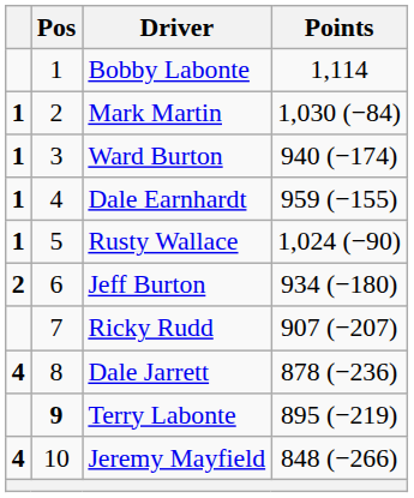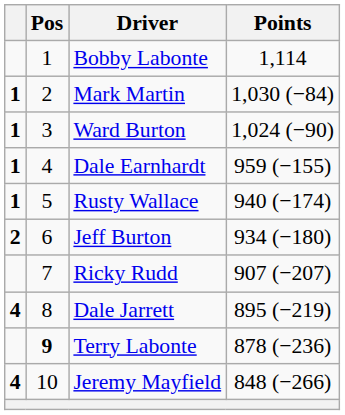 <table class="wikitable" style="font-size: 95%;">
 <tr>
 <th></th>
 <th>Pos</th>
 <th>Driver</th>
 <th>Points</th>
 </tr>
 <tr>
 <td align="left"></td>
 <td style="text-align:center;">1</td>
 <td><a href='#'>Bobby Labonte</a></td>
 <td style="text-align:center;">1,114</td>
 </tr>
 <tr>
 <td align="left">  <strong>1</strong></td>
 <td style="text-align:center;">2</td>
 <td><a href='#'>Mark Martin</a></td>
 <td style="text-align:center;">1,030 (−84)</td>
 </tr>
 <tr>
 <td align="left">  <strong>1</strong></td>
 <td style="text-align:center;">3</td>
 <td><a href='#'>Ward Burton</a></td>
-<td style="text-align:center;">940 (−174)</td>
+<td style="text-align:center;">1,024 (−90)</td>
 </tr>
 <tr>
 <td align="left">  <strong>1</strong></td>
 <td style="text-align:center;">4</td>
 <td><a href='#'>Dale Earnhardt</a></td>
 <td style="text-align:center;">959 (−155)</td>
 </tr>
 <tr>
 <td align="left">  <strong>1</strong></td>
 <td style="text-align:center;">5</td>
 <td><a href='#'>Rusty Wallace</a></td>
-<td style="text-align:center;">1,024 (−90)</td>
+<td style="text-align:center;">940 (−174)</td>
 </tr>
 <tr>
 <td align="left">  <strong>2</strong></td>
 <td style="text-align:center;">6</td>
 <td><a href='#'>Jeff Burton</a></td>
 <td style="text-align:center;">934 (−180)</td>
 </tr>
 <tr>
 <td align="left"></td>
 <td style="text-align:center;">7</td>
 <td><a href='#'>Ricky Rudd</a></td>
 <td style="text-align:center;">907 (−207)</td>
 </tr>
 <tr>
 <td align="left">  <strong>4</strong></td>
 <td style="text-align:center;">8</td>
 <td><a href='#'>Dale Jarrett</a></td>
-<td style="text-align:center;">878 (−236)</td>
+<td style="text-align:center;">895 (−219)</td>
 </tr>
 <tr>
 <td align="left"></td>
 <td style="text-align:center;"><strong>9</strong></td>
 <td><a href='#'>Terry Labonte</a></td>
-<td style="text-align:center;">895 (−219)</td>
+<td style="text-align:center;">878 (−236)</td>
 </tr>
 <tr>
 <td align="left">  <strong>4</strong></td>
 <td style="text-align:center;">10</td>
 <td><a href='#'>Jeremy Mayfield</a></td>
 <td style="text-align:center;">848 (−266)</td>
 </tr>
 <tr class="sortbottom">
 <th colspan="9"></th>
 </tr>
 </table>
